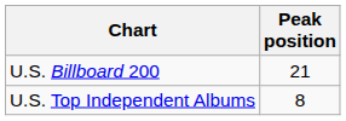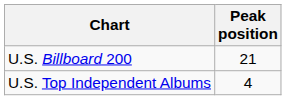 <table class="wikitable">
 <tr>
 <th align="left">Chart</th>
 <th align="left">Peak<br> position</th>
 </tr>
 <tr>
 <td align="left">U.S. <a href='#'><em>Billboard</em> 200</a></td>
 <td align="center">21</td>
 </tr>
 <tr>
 <td align="left">U.S. <a href='#'>Top Independent Albums</a></td>
-<td align="center">8</td>
+<td align="center">4</td>
 </tr>
 </table>
